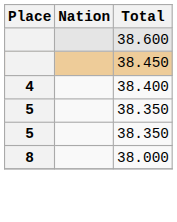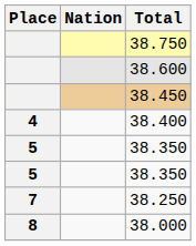 <table class="wikitable sortable">
 <tr>
 <th>Place</th>
 <th>Nation</th>
 <th>Total</th>
+</tr>
+<tr bgcolor=fffcaf>
+<th></th>
+<td></td>
+<td>38.750</td>
 </tr>
 <tr bgcolor=e5e5e5>
 <th></th>
 <td></td>
 <td>38.600</td>
 </tr>
 <tr bgcolor=eecc99>
 <th></th>
 <td></td>
 <td>38.450</td>
 </tr>
 <tr>
 <th>4</th>
 <td></td>
 <td>38.400</td>
 </tr>
 <tr>
 <th>5</th>
 <td></td>
 <td>38.350</td>
 </tr>
 <tr>
 <th>5</th>
 <td></td>
 <td>38.350</td>
 </tr>
 <tr>
+<th>7</th>
+<td></td>
+<td>38.250</td>
+</tr>
+<tr>
 <th>8</th>
 <td></td>
 <td>38.000</td>
 </tr>
 <tr>
 </tr>
 </table>
